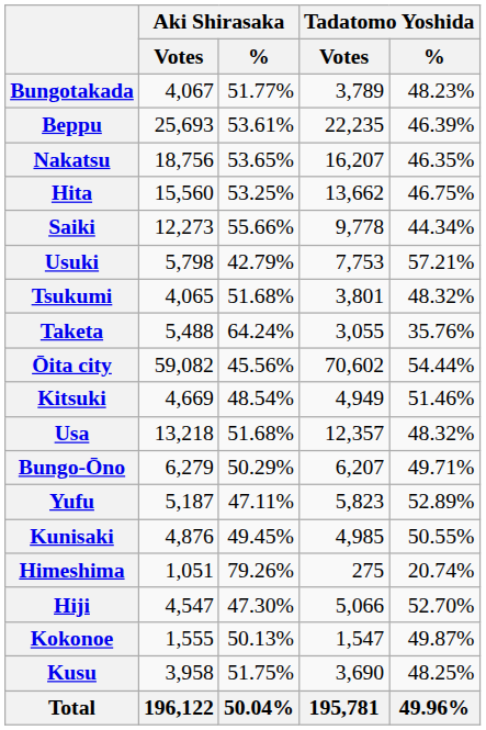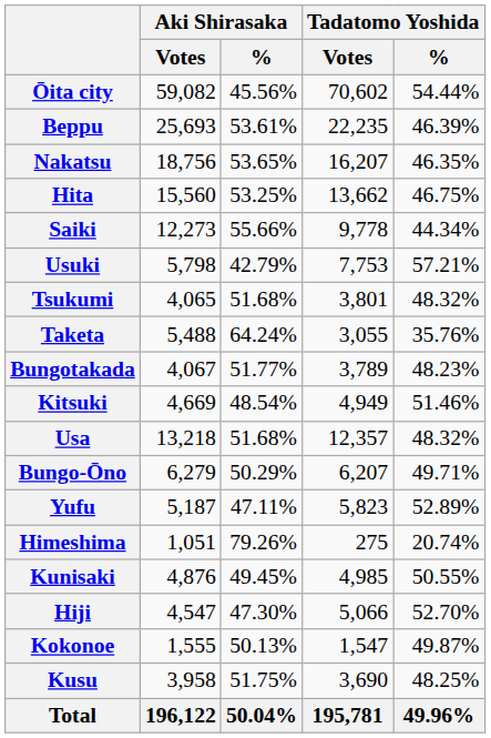 <table class="wikitable sortable" style="text-align:right;">
 <tr>
 <th colspan="1" rowspan="2"></th>
 <th colspan="2" rowspan="1">Aki Shirasaka</th>
 <th colspan="2" rowspan="1">Tadatomo Yoshida</th>
 </tr>
 <tr>
 <th>Votes</th>
 <th>%</th>
 <th>Votes</th>
 <th>%</th>
 </tr>
 <tr>
-<th><a href='#'>Bungotakada</a></th>
-<td>4,067</td>
-<td>51.77%</td>
-<td>3,789</td>
-<td>48.23%</td>
+<th><a href='#'>Ōita city</a></th>
+<td>59,082</td>
+<td>45.56%</td>
+<td>70,602</td>
+<td>54.44%</td>
 </tr>
 <tr>
 <th><a href='#'>Beppu</a></th>
 <td>25,693</td>
 <td>53.61%</td>
 <td>22,235</td>
 <td>46.39%</td>
 </tr>
 <tr>
 <th><a href='#'>Nakatsu</a></th>
 <td>18,756</td>
 <td>53.65%</td>
 <td>16,207</td>
 <td>46.35%</td>
 </tr>
 <tr>
 <th><a href='#'>Hita</a></th>
 <td>15,560</td>
 <td>53.25%</td>
 <td>13,662</td>
 <td>46.75%</td>
 </tr>
 <tr>
 <th><a href='#'>Saiki</a></th>
 <td>12,273</td>
 <td>55.66%</td>
 <td>9,778</td>
 <td>44.34%</td>
 </tr>
 <tr>
 <th><a href='#'>Usuki</a></th>
 <td>5,798</td>
 <td>42.79%</td>
 <td>7,753</td>
 <td>57.21%</td>
 </tr>
 <tr>
 <th><a href='#'>Tsukumi</a></th>
 <td>4,065</td>
 <td>51.68%</td>
 <td>3,801</td>
 <td>48.32%</td>
 </tr>
 <tr>
 <th><a href='#'>Taketa</a></th>
 <td>5,488</td>
 <td>64.24%</td>
 <td>3,055</td>
 <td>35.76%</td>
 </tr>
 <tr>
-<th><a href='#'>Ōita city</a></th>
-<td>59,082</td>
-<td>45.56%</td>
-<td>70,602</td>
-<td>54.44%</td>
+<th><a href='#'>Bungotakada</a></th>
+<td>4,067</td>
+<td>51.77%</td>
+<td>3,789</td>
+<td>48.23%</td>
 </tr>
 <tr>
 <th><a href='#'>Kitsuki</a></th>
 <td>4,669</td>
 <td>48.54%</td>
 <td>4,949</td>
 <td>51.46%</td>
 </tr>
 <tr>
 <th><a href='#'>Usa</a></th>
 <td>13,218</td>
 <td>51.68%</td>
 <td>12,357</td>
 <td>48.32%</td>
 </tr>
 <tr>
 <th><a href='#'>Bungo-Ōno</a></th>
 <td>6,279</td>
 <td>50.29%</td>
 <td>6,207</td>
 <td>49.71%</td>
 </tr>
 <tr>
 <th><a href='#'>Yufu</a></th>
 <td>5,187</td>
 <td>47.11%</td>
 <td>5,823</td>
 <td>52.89%</td>
 </tr>
 <tr>
+<th><a href='#'>Himeshima</a></th>
+<td>1,051</td>
+<td>79.26%</td>
+<td>275</td>
+<td>20.74%</td>
+</tr>
+<tr>
 <th><a href='#'>Kunisaki</a></th>
 <td>4,876</td>
 <td>49.45%</td>
 <td>4,985</td>
 <td>50.55%</td>
-</tr>
-<tr>
-<th><a href='#'>Himeshima</a></th>
-<td>1,051</td>
-<td>79.26%</td>
-<td>275</td>
-<td>20.74%</td>
 </tr>
 <tr>
 <th><a href='#'>Hiji</a></th>
 <td>4,547</td>
 <td>47.30%</td>
 <td>5,066</td>
 <td>52.70%</td>
 </tr>
 <tr>
 <th><a href='#'>Kokonoe</a></th>
 <td>1,555</td>
 <td>50.13%</td>
 <td>1,547</td>
 <td>49.87%</td>
 </tr>
 <tr>
 <th><a href='#'>Kusu</a></th>
 <td>3,958</td>
 <td>51.75%</td>
 <td>3,690</td>
 <td>48.25%</td>
 </tr>
 <tr>
 <th>Total</th>
 <th>196,122</th>
 <th>50.04%</th>
 <th>195,781</th>
 <th>49.96%</th>
 </tr>
 </table>
